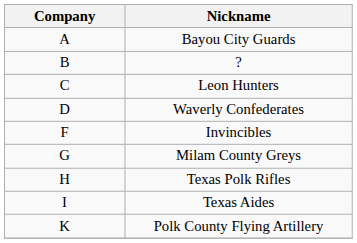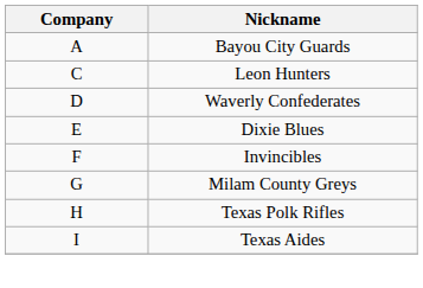 <table class="wikitable" style="text-align:center; width:30%;">
 <tr>
 <th width=8%>Company</th>
 <th width=22%>Nickname</th>
 </tr>
 <tr>
 <td rowspan=1>A</td>
 <td>Bayou City Guards</td>
 </tr>
 <tr>
-<td rowspan=1>B</td>
-<td>?</td>
-</tr>
-<tr>
 <td rowspan=1>C</td>
 <td>Leon Hunters</td>
 </tr>
 <tr>
 <td rowspan=1>D</td>
 <td>Waverly Confederates</td>
+</tr>
+<tr>
+<td rowspan=1>E</td>
+<td>Dixie Blues</td>
 </tr>
 <tr>
 <td rowspan=1>F</td>
 <td>Invincibles</td>
 </tr>
 <tr>
 <td rowspan=1>G</td>
 <td>Milam County Greys</td>
 </tr>
 <tr>
 <td rowspan=1>H</td>
 <td>Texas Polk Rifles</td>
 </tr>
 <tr>
 <td rowspan=1>I</td>
 <td>Texas Aides</td>
 </tr>
 <tr>
-<td rowspan=1>K</td>
-<td>Polk County Flying Artillery</td>
-</tr>
-<tr>
 </tr>
 </table>
